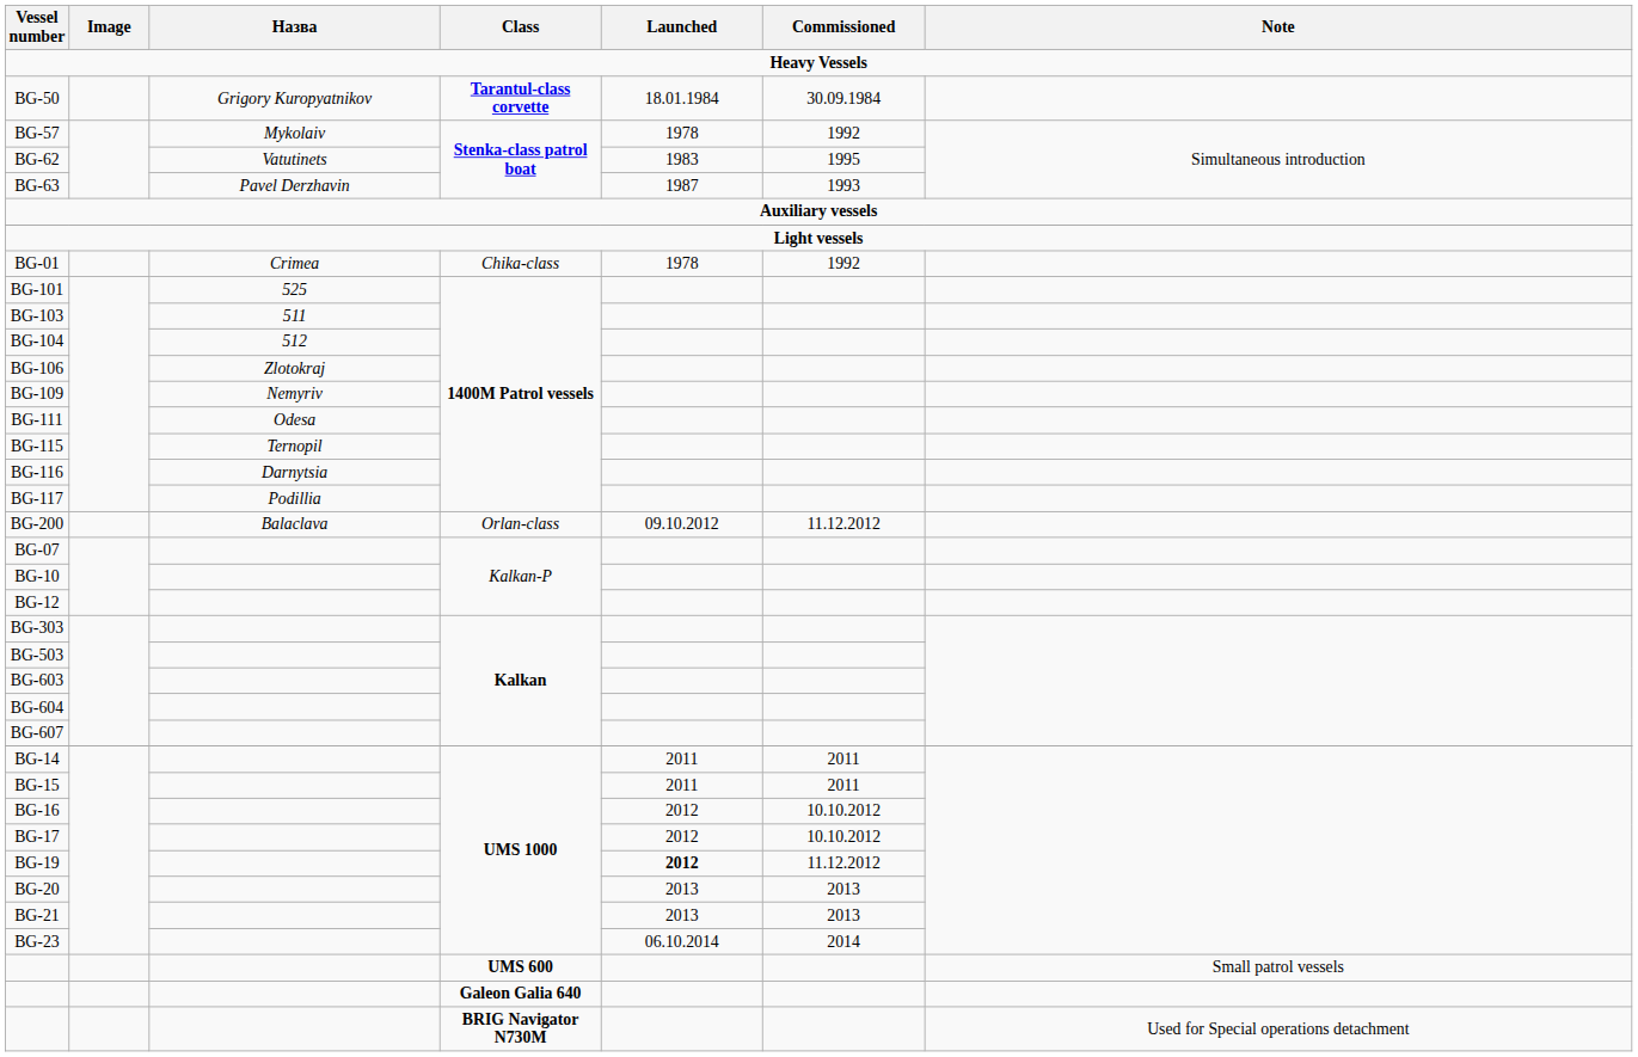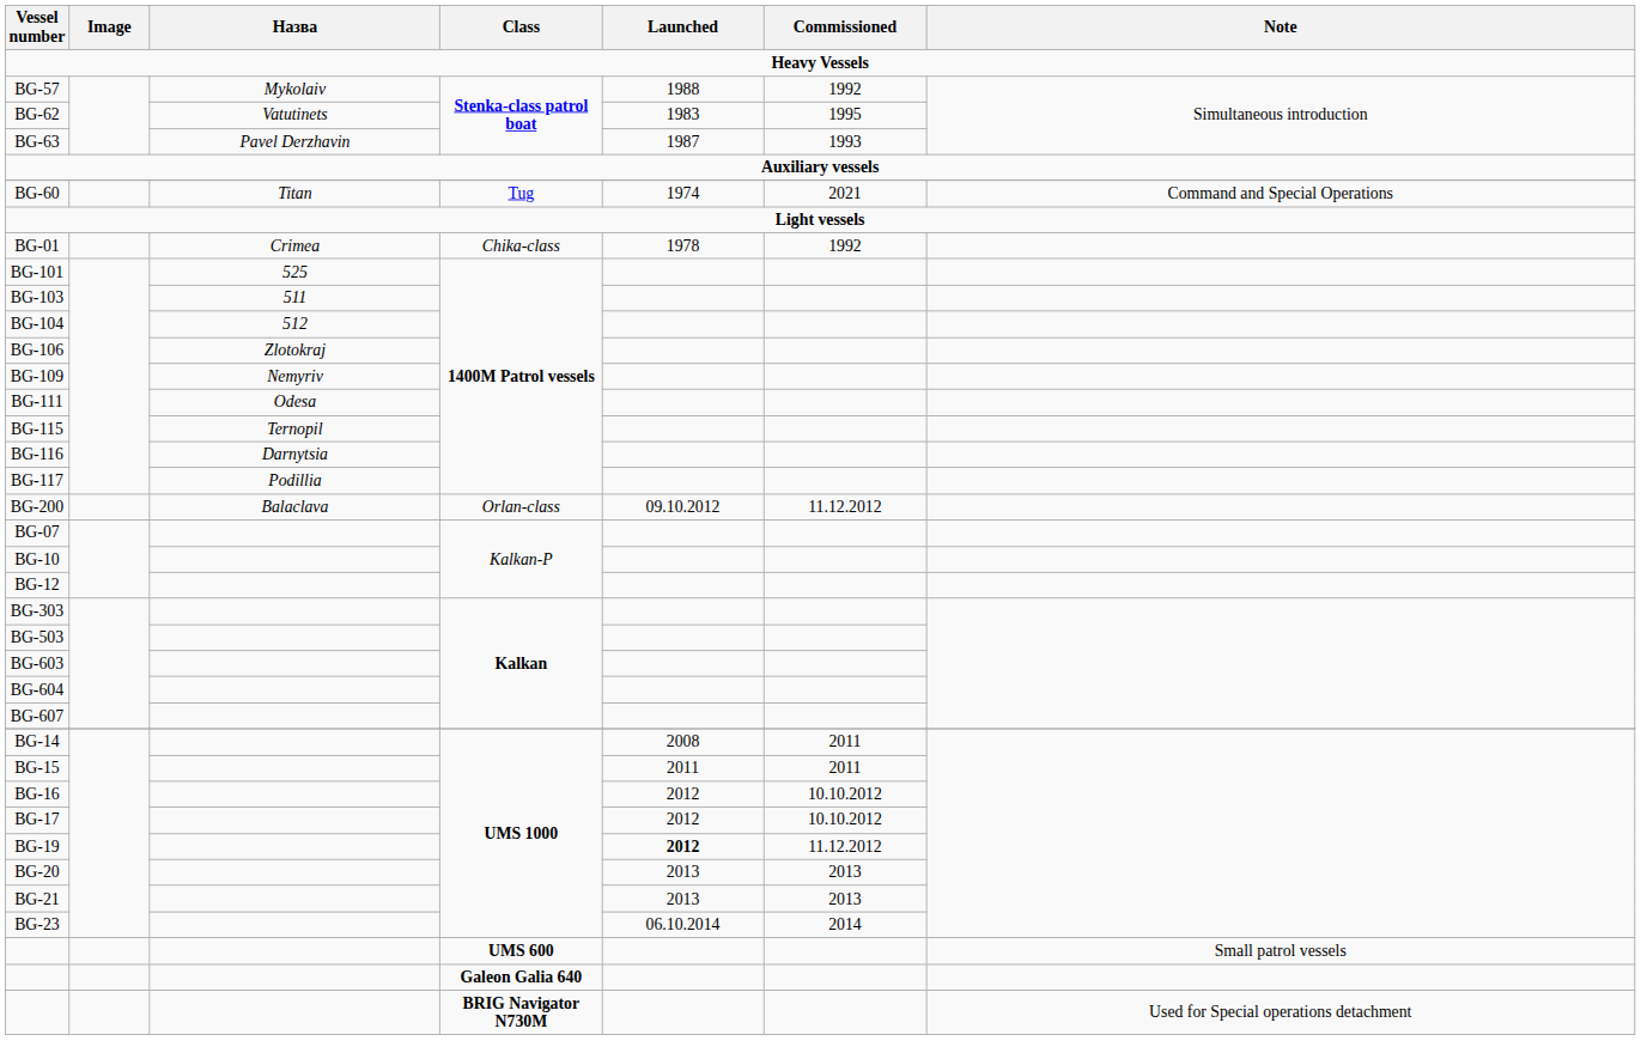 <table class="wikitable" style="text-align:center;" width="100%">
 <tr>
 <th width="3%">Vessel number</th>
 <th width="5%">Image</th>
 <th width="18%">Назва</th>
 <th width="10%">Class</th>
 <th width="10%">Launched</th>
 <th width="10%">Commissioned</th>
 <th width="45%">Note</th>
 </tr>
 <tr>
 <td colspan="7" class="dark"><strong>Heavy Vessels</strong></td>
 </tr>
 <tr>
-<td>ВG-50</td>
-<td></td>
-<td><em>Grigory Kuropyatnikov</em></td>
-<td><strong><a href='#'>Tarantul-class corvette</a></strong></td>
-<td>18.01.1984</td>
-<td>30.09.1984</td>
-<td></td>
-</tr>
-<tr>
 <td>BG-57</td>
 <td rowspan="3"></td>
 <td><em>Mykolaiv</em></td>
 <td rowspan="3"><strong><a href='#'>Stenka-class patrol boat</a></strong></td>
-<td>1978</td>
+<td>1988</td>
 <td>1992</td>
 <td rowspan="3">Simultaneous introduction</td>
 </tr>
 <tr>
 <td>BG-62</td>
 <td><em>Vatutinets</em></td>
 <td>1983</td>
 <td>1995</td>
 </tr>
 <tr>
 <td>BG-63</td>
 <td><em>Pavel Derzhavin</em></td>
 <td>1987</td>
 <td>1993</td>
 </tr>
 <tr>
 <td colspan="7" class="dark"><strong>Auxiliary vessels</strong></td>
 </tr>
 <tr>
+</tr>
+<tr>
+<td>BG-60</td>
+<td></td>
+<td><em>Titan</em></td>
+<td><a href='#'>Tug</a></td>
+<td>1974</td>
+<td>2021</td>
+<td>Command and Special Operations</td>
 </tr>
 <tr>
 <td colspan="7" class="dark"><strong>Light vessels</strong></td>
 </tr>
 <tr>
 <td>BG-01</td>
 <td></td>
 <td><em>Crimea</em></td>
 <td><em>Chika-class</em></td>
 <td>1978</td>
 <td>1992</td>
 <td></td>
 </tr>
 <tr>
 <td>BG-101</td>
 <td rowspan="9"></td>
 <td><em>525</em></td>
 <td rowspan="9"><strong>1400М Patrol vessels</strong></td>
 <td></td>
 <td></td>
 <td></td>
 </tr>
 <tr>
 <td>BG-103</td>
 <td><em>511</em></td>
 <td></td>
 <td></td>
 <td></td>
 </tr>
 <tr>
 <td>BG-104</td>
 <td><em>512</em></td>
 <td></td>
 <td></td>
 <td></td>
 </tr>
 <tr>
 <td>BG-106</td>
 <td><em>Zlotokraj</em></td>
 <td></td>
 <td></td>
 <td></td>
 </tr>
 <tr>
 <td>BG-109</td>
 <td><em>Nemyriv</em></td>
 <td></td>
 <td></td>
 <td></td>
 </tr>
 <tr>
 <td>BG-111</td>
 <td><em>Odesa</em></td>
 <td></td>
 <td></td>
 <td></td>
 </tr>
 <tr>
 <td>BG-115</td>
 <td><em>Ternopil</em></td>
 <td></td>
 <td></td>
 <td></td>
 </tr>
 <tr>
 <td>BG-116</td>
 <td><em>Darnytsia</em></td>
 <td></td>
 <td></td>
 <td></td>
 </tr>
 <tr>
 <td>BG-117</td>
 <td><em>Podillia</em></td>
 <td></td>
 <td></td>
 <td></td>
 </tr>
 <tr>
 <td>BG-200</td>
 <td></td>
 <td><em>Balaclava</em></td>
 <td><em>Orlan-class</em></td>
 <td>09.10.2012</td>
 <td>11.12.2012</td>
 <td></td>
 </tr>
 <tr>
 <td>BG-07</td>
 <td rowspan="3"></td>
 <td></td>
 <td rowspan="3"><em>Kalkan-P</em></td>
 <td></td>
 <td></td>
 <td></td>
 </tr>
 <tr>
 <td>BG-10</td>
 <td></td>
 <td></td>
 <td></td>
 <td></td>
 </tr>
 <tr>
 <td>BG-12</td>
 <td></td>
 <td></td>
 <td></td>
 <td></td>
 </tr>
 <tr>
 <td>BG-303</td>
 <td rowspan="5"></td>
 <td></td>
 <td rowspan="5"><strong>Kalkan</strong></td>
 <td></td>
 <td></td>
 <td rowspan="5"></td>
 </tr>
 <tr>
 <td>BG-503</td>
 <td></td>
 <td></td>
 <td></td>
 </tr>
 <tr>
 <td>BG-603</td>
 <td></td>
 <td></td>
 <td></td>
 </tr>
 <tr>
 <td>BG-604</td>
 <td></td>
 <td></td>
 <td></td>
 </tr>
 <tr>
 <td>BG-607</td>
 <td></td>
 <td></td>
 <td></td>
 </tr>
 <tr>
 </tr>
 <tr>
 <td>BG-14</td>
 <td rowspan="8"></td>
 <td></td>
 <td rowspan="8"><strong>UMS 1000</strong></td>
-<td>2011</td>
+<td>2008</td>
 <td>2011</td>
 <td rowspan="8"></td>
 </tr>
 <tr>
 <td>BG-15</td>
 <td></td>
 <td>2011</td>
 <td>2011</td>
 </tr>
 <tr>
 <td>BG-16</td>
 <td></td>
 <td>2012</td>
 <td>10.10.2012</td>
 </tr>
 <tr>
 <td>BG-17</td>
 <td></td>
 <td>2012</td>
 <td>10.10.2012</td>
 </tr>
 <tr>
 <td>BG-19</td>
 <td></td>
 <td><strong>2012</strong></td>
 <td>11.12.2012</td>
 </tr>
 <tr>
 <td>BG-20</td>
 <td></td>
 <td>2013</td>
 <td>2013</td>
 </tr>
 <tr>
 <td>BG-21</td>
 <td></td>
 <td>2013</td>
 <td>2013</td>
 </tr>
 <tr>
 <td>BG-23</td>
 <td></td>
 <td>06.10.2014</td>
 <td>2014</td>
 </tr>
 <tr>
 <td></td>
 <td></td>
 <td></td>
 <td><strong>UMS 600</strong></td>
 <td></td>
 <td></td>
 <td>Small patrol vessels</td>
 </tr>
 <tr>
 <td></td>
 <td></td>
 <td></td>
 <td><strong>Galeon Galia 640</strong></td>
 <td></td>
 <td></td>
 <td></td>
 </tr>
 <tr>
 <td></td>
 <td></td>
 <td></td>
 <td><strong>BRIG Navigator N730M</strong></td>
 <td></td>
 <td></td>
 <td>Used for Special operations detachment</td>
 </tr>
 </table>
